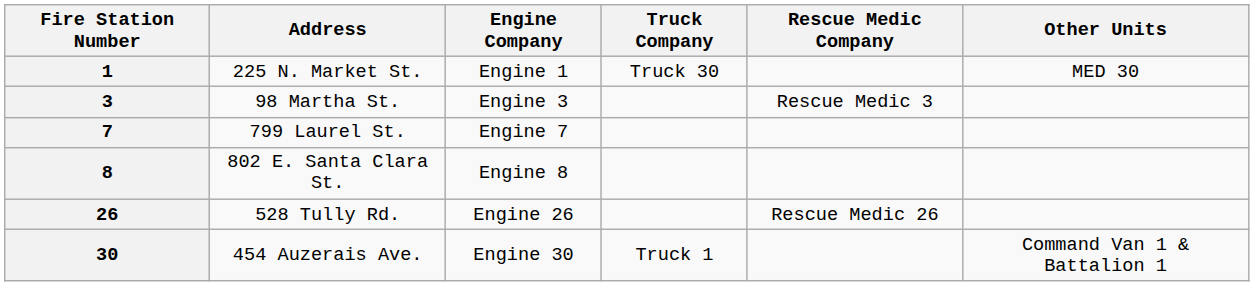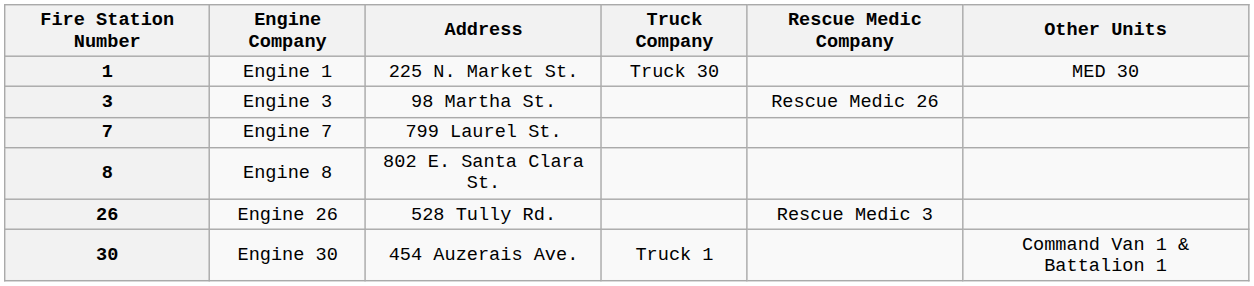 <table class=wikitable style="text-align:center;">
 <tr>
 <th>Fire Station Number</th>
+<th>Engine Company</th>
 <th>Address</th>
-<th>Engine Company</th>
 <th>Truck Company</th>
 <th>Rescue Medic Company</th>
 <th>Other Units</th>
 </tr>
 <tr>
 <th>1</th>
+<td>Engine 1</td>
 <td>225 N. Market St.</td>
-<td>Engine 1</td>
 <td>Truck 30</td>
 <td></td>
 <td>MED 30</td>
 </tr>
 <tr>
 <th>3</th>
+<td>Engine 3</td>
 <td>98 Martha St.</td>
-<td>Engine 3</td>
 <td></td>
-<td>Rescue Medic 3</td>
+<td>Rescue Medic 26</td>
 <td></td>
 </tr>
 <tr>
 <th>7</th>
+<td>Engine 7</td>
 <td>799 Laurel St.</td>
-<td>Engine 7</td>
 <td></td>
 <td></td>
 <td></td>
 </tr>
 <tr>
 <th>8</th>
+<td>Engine 8</td>
 <td>802 E. Santa Clara St.</td>
-<td>Engine 8</td>
 <td></td>
 <td></td>
 <td></td>
 </tr>
 <tr>
 <th>26</th>
+<td>Engine 26</td>
 <td>528 Tully Rd.</td>
-<td>Engine 26</td>
 <td></td>
-<td>Rescue Medic 26</td>
+<td>Rescue Medic 3</td>
 <td></td>
 </tr>
 <tr>
 <th>30</th>
+<td>Engine 30</td>
 <td>454 Auzerais Ave.</td>
-<td>Engine 30</td>
 <td>Truck 1</td>
 <td></td>
 <td>Command Van 1 & Battalion 1</td>
 </tr>
 </table>
